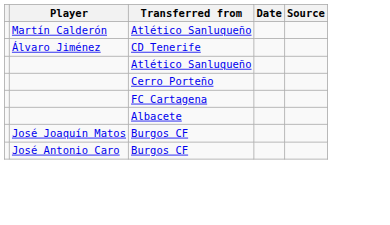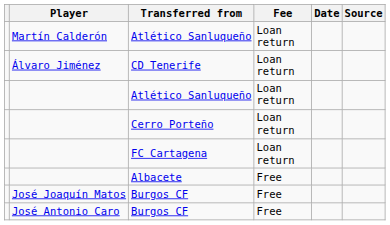 <table class="wikitable plainrowheaders sortable">
 <tr>
 <th></th>
 <th scope="col">Player</th>
 <th>Transferred from</th>
+<th style="width: 65px;">Fee</th>
 <th scope="col">Date</th>
 <th scope="col">Source</th>
 </tr>
 <tr>
 <td align="center"></td>
 <td> <a href='#'>Martín Calderón</a></td>
 <td> <a href='#'>Atlético Sanluqueño</a></td>
+<td>Loan return</td>
 <td></td>
 <td></td>
 </tr>
 <tr>
 <td align="center"></td>
 <td> <a href='#'>Álvaro Jiménez</a></td>
 <td> <a href='#'>CD Tenerife</a></td>
+<td>Loan return</td>
 <td></td>
 <td></td>
 </tr>
 <tr>
 <td align="center"></td>
 <td> </td>
 <td> <a href='#'>Atlético Sanluqueño</a></td>
+<td>Loan return</td>
 <td></td>
 <td></td>
 </tr>
 <tr>
 <td align="center"></td>
 <td> </td>
 <td> <a href='#'>Cerro Porteño</a></td>
+<td>Loan return</td>
 <td></td>
 <td></td>
 </tr>
 <tr>
 <td align="center"></td>
 <td> </td>
 <td> <a href='#'>FC Cartagena</a></td>
+<td>Loan return</td>
 <td></td>
 <td></td>
 </tr>
 <tr>
 <td align="center"></td>
 <td> </td>
 <td> <a href='#'>Albacete</a></td>
+<td>Free</td>
 <td></td>
 <td></td>
 </tr>
 <tr>
 <td align="center"></td>
 <td> <a href='#'>José Joaquín Matos</a></td>
 <td> <a href='#'>Burgos CF</a></td>
+<td>Free</td>
 <td></td>
 <td></td>
 </tr>
 <tr>
 <td align="center"></td>
 <td> <a href='#'>José Antonio Caro</a></td>
 <td> <a href='#'>Burgos CF</a></td>
+<td>Free</td>
 <td></td>
 <td></td>
 </tr>
 </table>
